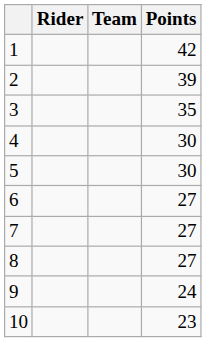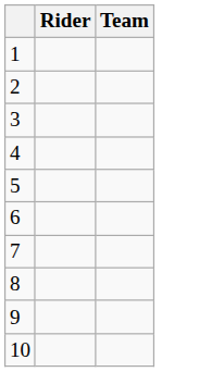 <table class="wikitable">
 <tr>
 <th></th>
 <th>Rider</th>
 <th>Team</th>
-<th>Points</th>
 </tr>
 <tr>
 <td>1</td>
 <td> </td>
 <td></td>
-<td align="right">42</td>
 </tr>
 <tr>
 <td>2</td>
 <td></td>
 <td></td>
-<td align="right">39</td>
 </tr>
 <tr>
 <td>3</td>
 <td></td>
 <td></td>
-<td align="right">35</td>
 </tr>
 <tr>
 <td>4</td>
 <td></td>
 <td></td>
-<td align="right">30</td>
 </tr>
 <tr>
 <td>5</td>
 <td></td>
 <td></td>
-<td align="right">30</td>
 </tr>
 <tr>
 <td>6</td>
 <td></td>
 <td></td>
-<td align="right">27</td>
 </tr>
 <tr>
 <td>7</td>
 <td></td>
 <td></td>
-<td align="right">27</td>
 </tr>
 <tr>
 <td>8</td>
 <td></td>
 <td></td>
-<td align="right">27</td>
 </tr>
 <tr>
 <td>9</td>
 <td></td>
 <td></td>
-<td align="right">24</td>
 </tr>
 <tr>
 <td>10</td>
 <td> </td>
 <td></td>
-<td align="right">23</td>
 </tr>
 </table>
